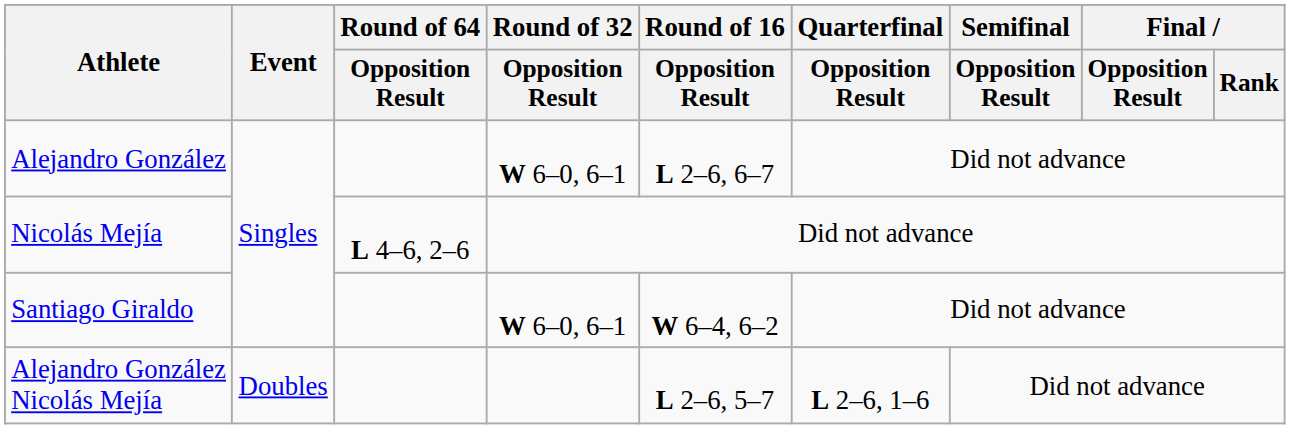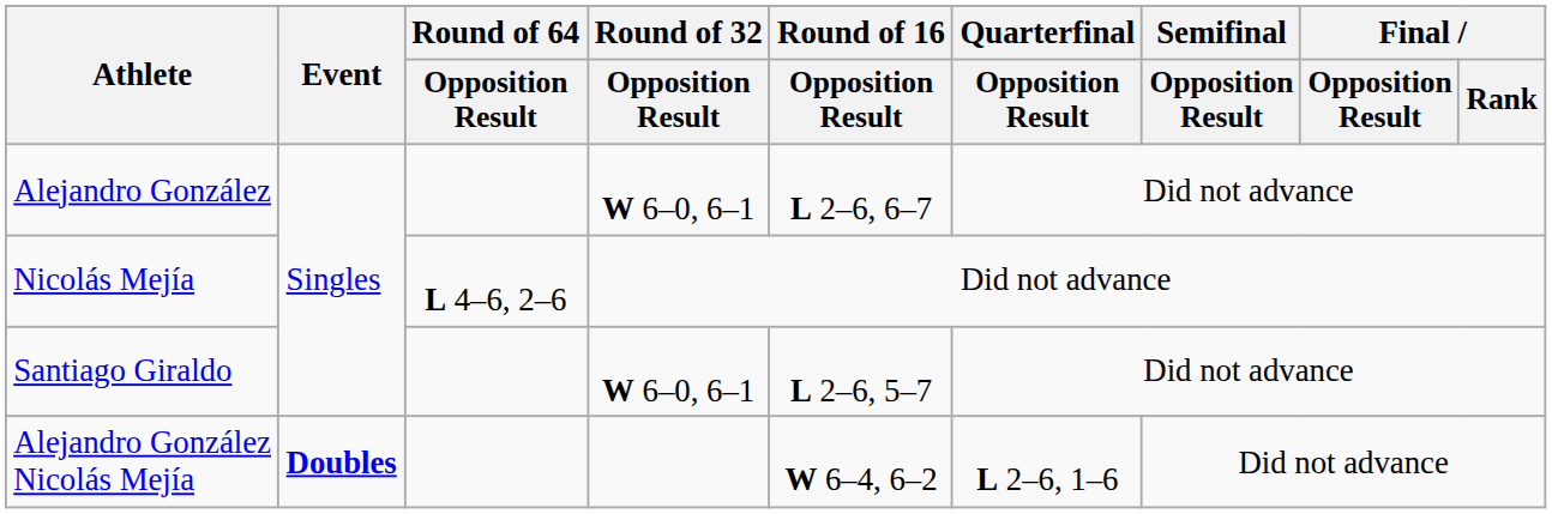 <table class=wikitable style=font-size:90%;text-align:center>
 <tr>
 <th rowspan=2>Athlete</th>
 <th rowspan=2>Event</th>
 <th>Round of 64</th>
 <th>Round of 32</th>
 <th>Round of 16</th>
 <th>Quarterfinal</th>
 <th>Semifinal</th>
 <th colspan=2>Final / </th>
 </tr>
 <tr style=font-size:95%>
 <th>Opposition<br>Result</th>
 <th>Opposition<br>Result</th>
 <th>Opposition<br>Result</th>
 <th>Opposition<br>Result</th>
 <th>Opposition<br>Result</th>
 <th>Opposition<br>Result</th>
 <th>Rank</th>
 </tr>
 <tr>
 <td align=left><a href='#'>Alejandro González</a></td>
 <td align=left rowspan=3><a href='#'>Singles</a></td>
 <td></td>
 <td><br><strong>W</strong> 6–0, 6–1</td>
 <td><br><strong>L</strong> 2–6, 6–7</td>
 <td colspan=4>Did not advance</td>
 </tr>
 <tr>
 <td align=left><a href='#'>Nicolás Mejía</a></td>
 <td><br><strong>L</strong> 4–6, 2–6</td>
 <td colspan=6>Did not advance</td>
 </tr>
 <tr>
 <td align=left><a href='#'>Santiago Giraldo</a></td>
 <td></td>
 <td><br><strong>W</strong> 6–0, 6–1</td>
-<td><br><strong>W</strong> 6–4, 6–2</td>
+<td><br><strong>L</strong> 2–6, 5–7</td>
 <td colspan=4>Did not advance</td>
 </tr>
 <tr>
 <td align=left><a href='#'>Alejandro González</a><br><a href='#'>Nicolás Mejía</a></td>
-<td align=left><a href='#'>Doubles</a></td>
+<td align=left><strong><a href='#'>Doubles</a></strong></td>
 <td></td>
 <td></td>
-<td><br><strong>L</strong> 2–6, 5–7</td>
+<td><br><strong>W</strong> 6–4, 6–2</td>
 <td><br><strong>L</strong> 2–6, 1–6</td>
 <td colspan=4>Did not advance</td>
 </tr>
 </table>
